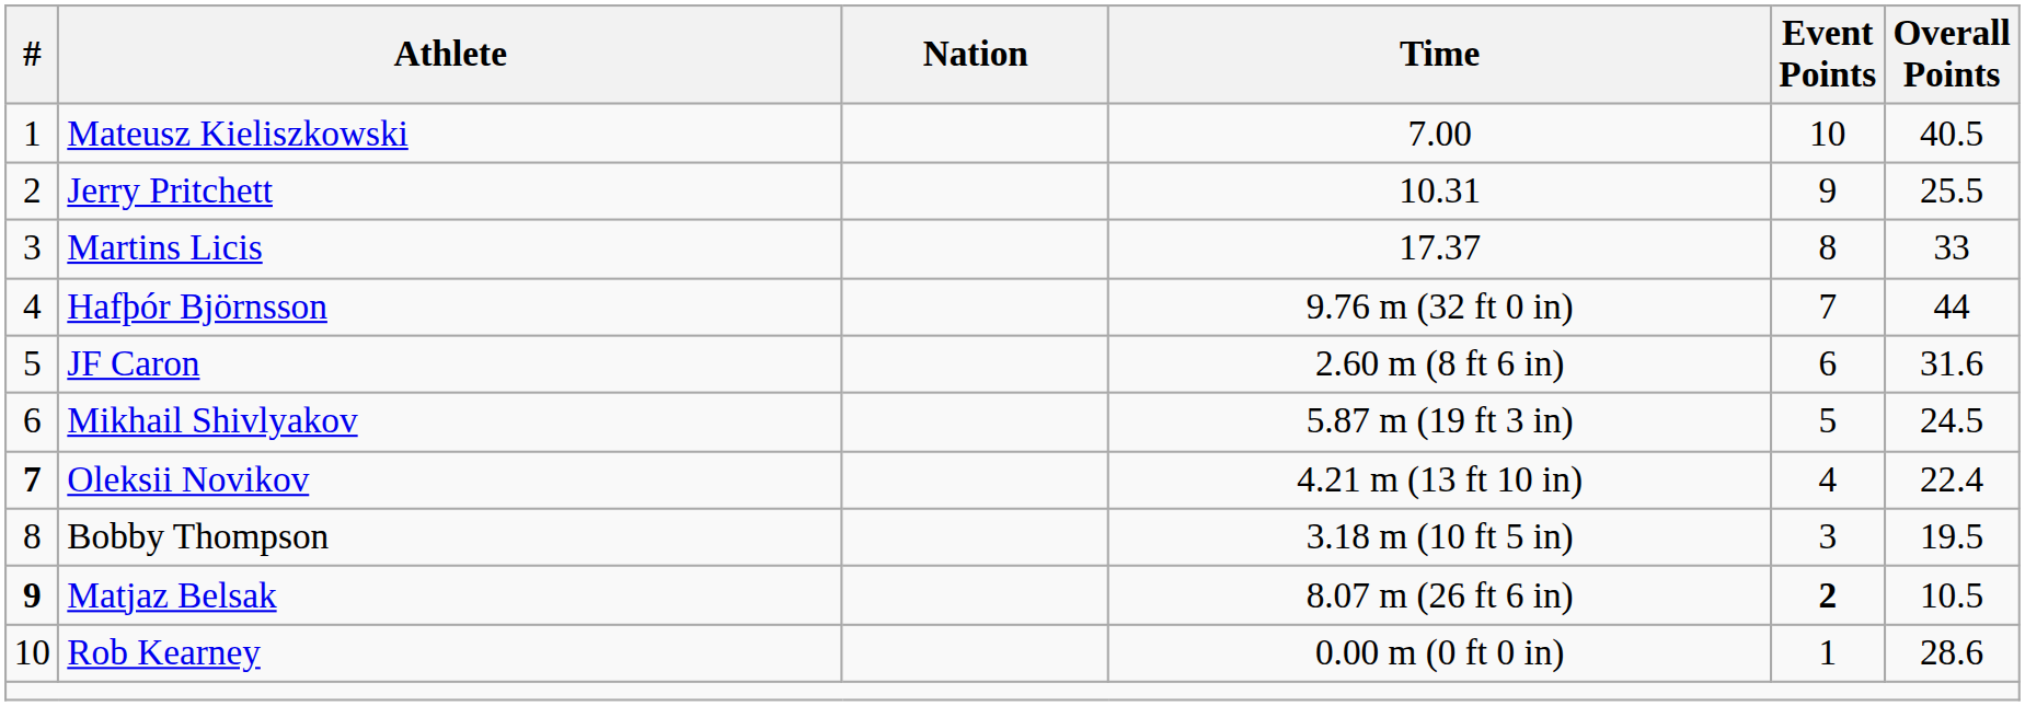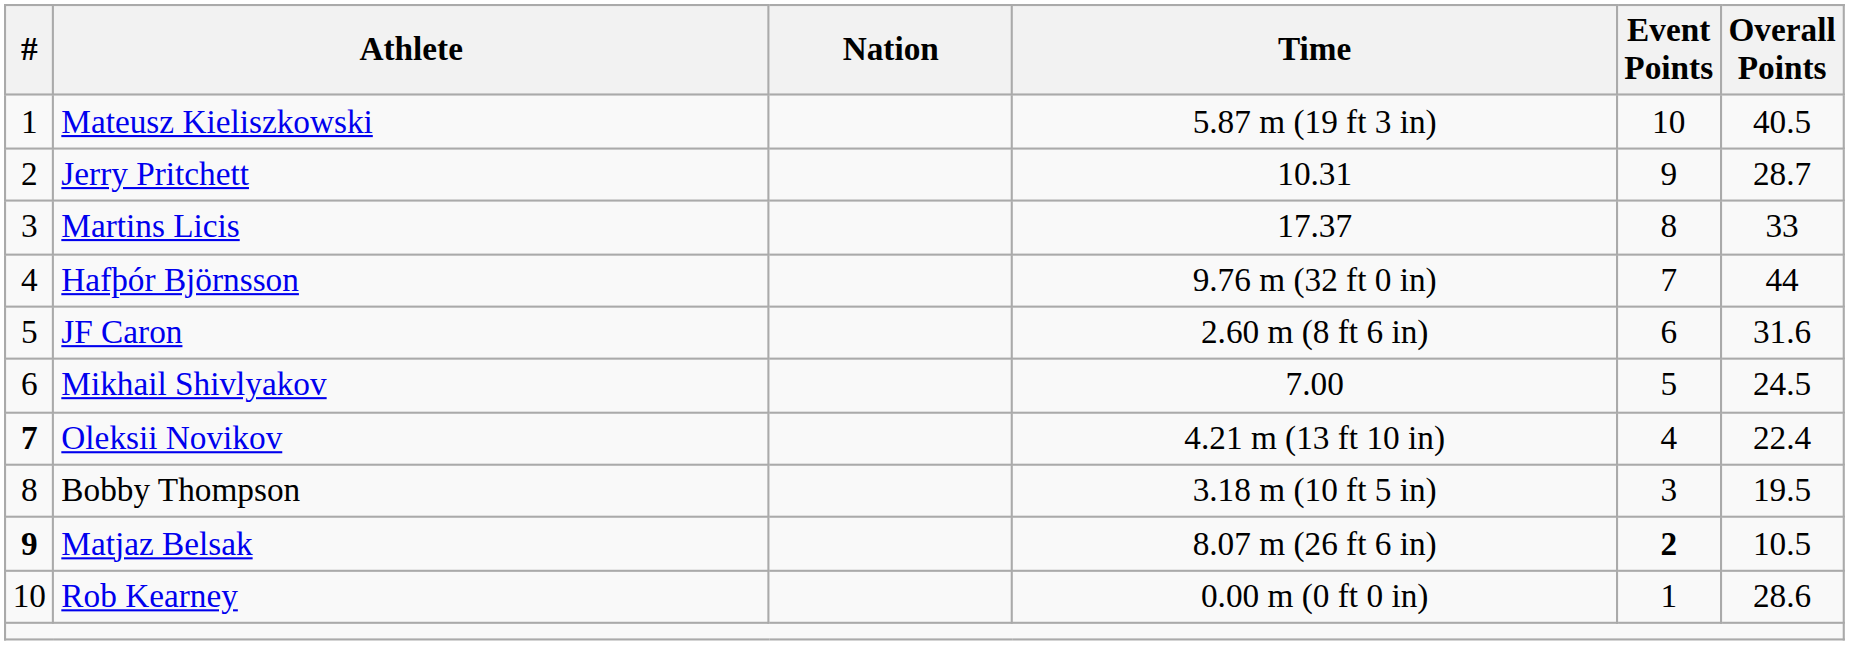 <table class="wikitable sortable" style="text-align:center;width: 70%;">
 <tr>
 <th scope="col" style="width: 10px;">#</th>
 <th scope="col">Athlete</th>
 <th scope="col">Nation</th>
 <th scope="col">Time</th>
 <th scope="col" style="width: 10px;">Event Points</th>
 <th scope="col" style="width: 10px;">Overall Points</th>
 </tr>
 <tr>
 <td>1</td>
 <td align=left><a href='#'>Mateusz Kieliszkowski</a></td>
 <td align=left></td>
-<td>7.00</td>
+<td>5.87 m (19 ft 3 in)</td>
 <td>10</td>
 <td>40.5</td>
 </tr>
 <tr>
 <td>2</td>
 <td align=left><a href='#'>Jerry Pritchett</a></td>
 <td align=left></td>
 <td>10.31</td>
 <td>9</td>
-<td>25.5</td>
+<td>28.7</td>
 </tr>
 <tr>
 <td>3</td>
 <td align=left><a href='#'>Martins Licis</a></td>
 <td align=left></td>
 <td>17.37</td>
 <td>8</td>
 <td>33</td>
 </tr>
 <tr>
 <td>4</td>
 <td align=left><a href='#'>Hafþór Björnsson</a></td>
 <td align=left></td>
 <td>9.76 m (32 ft 0 in)</td>
 <td>7</td>
 <td>44</td>
 </tr>
 <tr>
 <td>5</td>
 <td align=left><a href='#'>JF Caron</a></td>
 <td align=left></td>
 <td>2.60 m (8 ft 6 in)</td>
 <td>6</td>
 <td>31.6</td>
 </tr>
 <tr>
 <td>6</td>
 <td align=left><a href='#'>Mikhail Shivlyakov</a></td>
 <td align=left></td>
-<td>5.87 m (19 ft 3 in)</td>
+<td>7.00</td>
 <td>5</td>
 <td>24.5</td>
 </tr>
 <tr>
 <td><strong>7</strong></td>
 <td align=left><a href='#'>Oleksii Novikov</a></td>
 <td align=left></td>
 <td>4.21 m (13 ft 10 in)</td>
 <td>4</td>
 <td>22.4</td>
 </tr>
 <tr>
 <td>8</td>
 <td align=left>Bobby Thompson</td>
 <td align=left></td>
 <td>3.18 m (10 ft 5 in)</td>
 <td>3</td>
 <td>19.5</td>
 </tr>
 <tr>
 <td><strong>9</strong></td>
 <td align=left><a href='#'>Matjaz Belsak</a></td>
 <td align=left></td>
 <td>8.07 m (26 ft 6 in)</td>
 <td><strong>2</strong></td>
 <td>10.5</td>
 </tr>
 <tr>
 <td>10</td>
 <td align=left><a href='#'>Rob Kearney</a></td>
 <td align=left></td>
 <td>0.00 m (0 ft 0 in)</td>
 <td>1</td>
 <td>28.6</td>
 </tr>
 <tr class="sortbottom">
 <td colspan="6"></td>
 </tr>
 </table>
